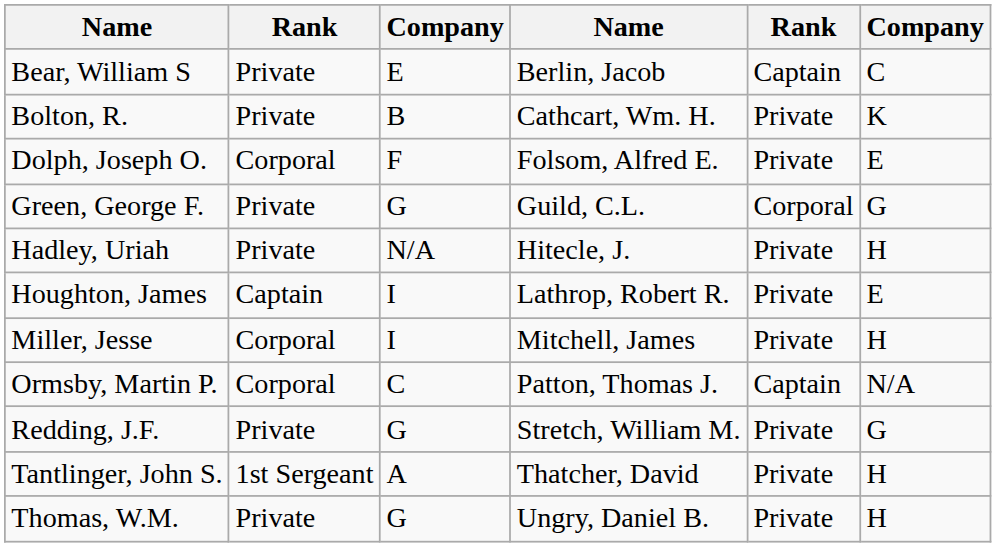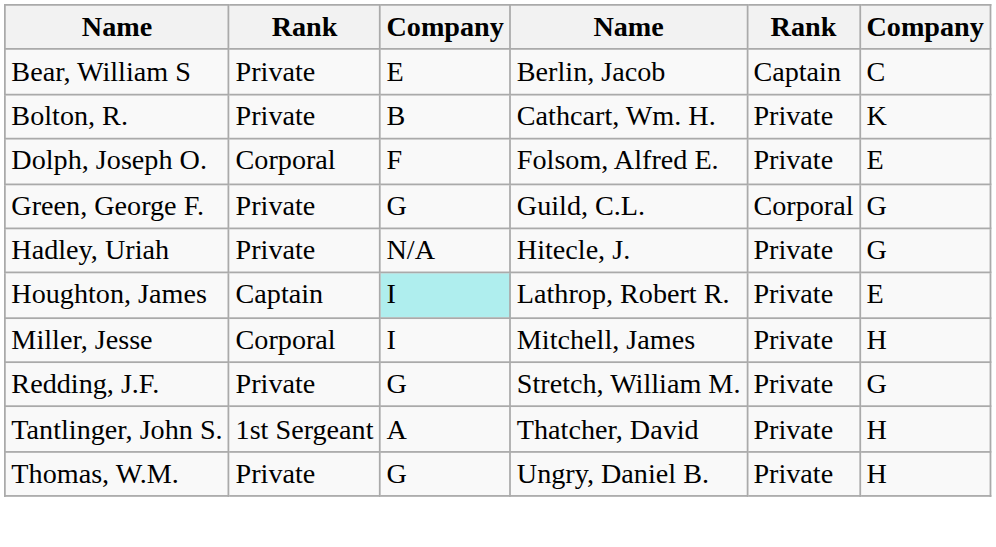 <table class="wikitable">
 <tr>
 <th>Name</th>
 <th>Rank</th>
 <th>Company</th>
 <th>Name</th>
 <th>Rank</th>
 <th>Company</th>
 </tr>
 <tr>
 <td>Bear, William S</td>
 <td>Private</td>
 <td>E</td>
 <td>Berlin, Jacob</td>
 <td>Captain</td>
 <td>C</td>
 </tr>
 <tr>
 <td>Bolton, R.</td>
 <td>Private</td>
 <td>B</td>
 <td>Cathcart, Wm. H.</td>
 <td>Private</td>
 <td>K</td>
 </tr>
 <tr>
 <td>Dolph, Joseph O.</td>
 <td>Corporal</td>
 <td>F</td>
 <td>Folsom, Alfred E.</td>
 <td>Private</td>
 <td>E</td>
 </tr>
 <tr>
 <td>Green, George F.</td>
 <td>Private</td>
 <td>G</td>
 <td>Guild, C.L.</td>
 <td>Corporal</td>
 <td>G</td>
 </tr>
 <tr>
 <td>Hadley, Uriah</td>
 <td>Private</td>
 <td>N/A</td>
 <td>Hitecle, J.</td>
 <td>Private</td>
-<td>H</td>
+<td>G</td>
 </tr>
 <tr>
 <td>Houghton, James</td>
 <td>Captain</td>
-<td>I</td>
+<td style="background: paleturquoise;">I</td>
 <td>Lathrop, Robert R.</td>
 <td>Private</td>
 <td>E</td>
 </tr>
 <tr>
 <td>Miller, Jesse</td>
 <td>Corporal</td>
 <td>I</td>
 <td>Mitchell, James</td>
 <td>Private</td>
 <td>H</td>
-</tr>
-<tr>
-<td>Ormsby, Martin P.</td>
-<td>Corporal</td>
-<td>C</td>
-<td>Patton, Thomas J.</td>
-<td>Captain</td>
-<td>N/A</td>
 </tr>
 <tr>
 <td>Redding, J.F.</td>
 <td>Private</td>
 <td>G</td>
 <td>Stretch, William M.</td>
 <td>Private</td>
 <td>G</td>
 </tr>
 <tr>
 <td>Tantlinger, John S.</td>
 <td>1st Sergeant</td>
 <td>A</td>
 <td>Thatcher, David</td>
 <td>Private</td>
 <td>H</td>
 </tr>
 <tr>
 <td>Thomas, W.M.</td>
 <td>Private</td>
 <td>G</td>
 <td>Ungry, Daniel B.</td>
 <td>Private</td>
 <td>H</td>
 </tr>
 </table>
